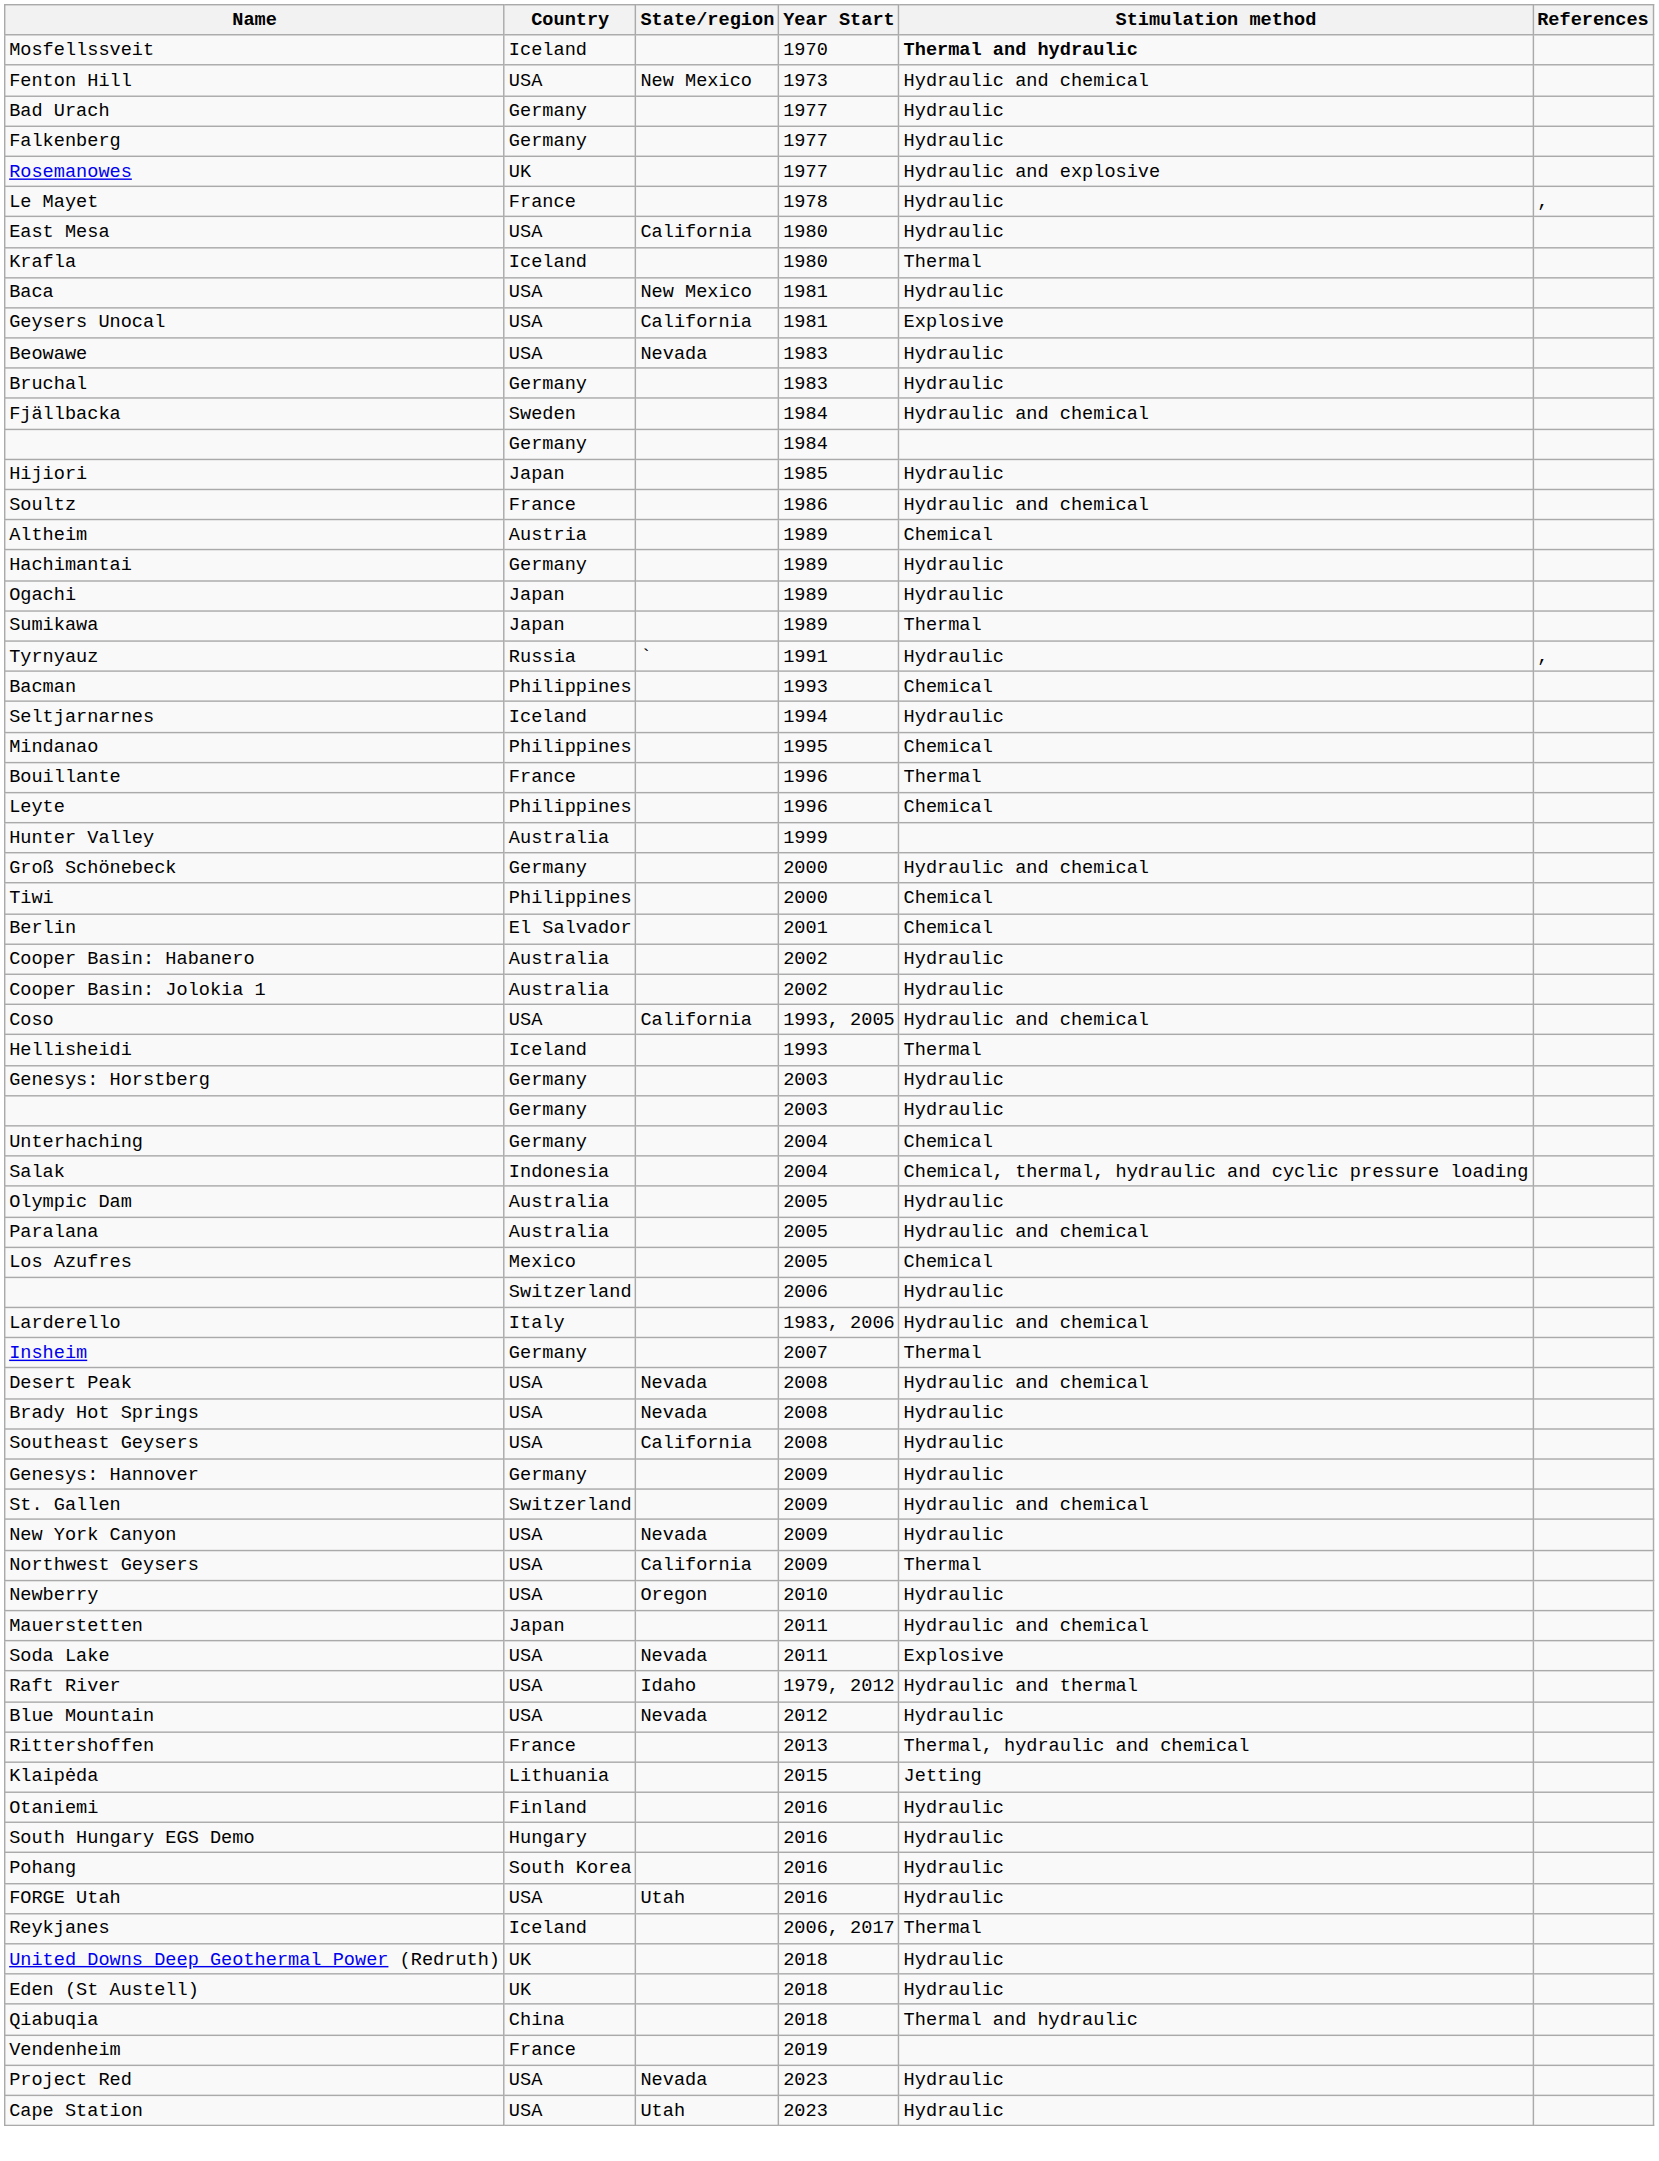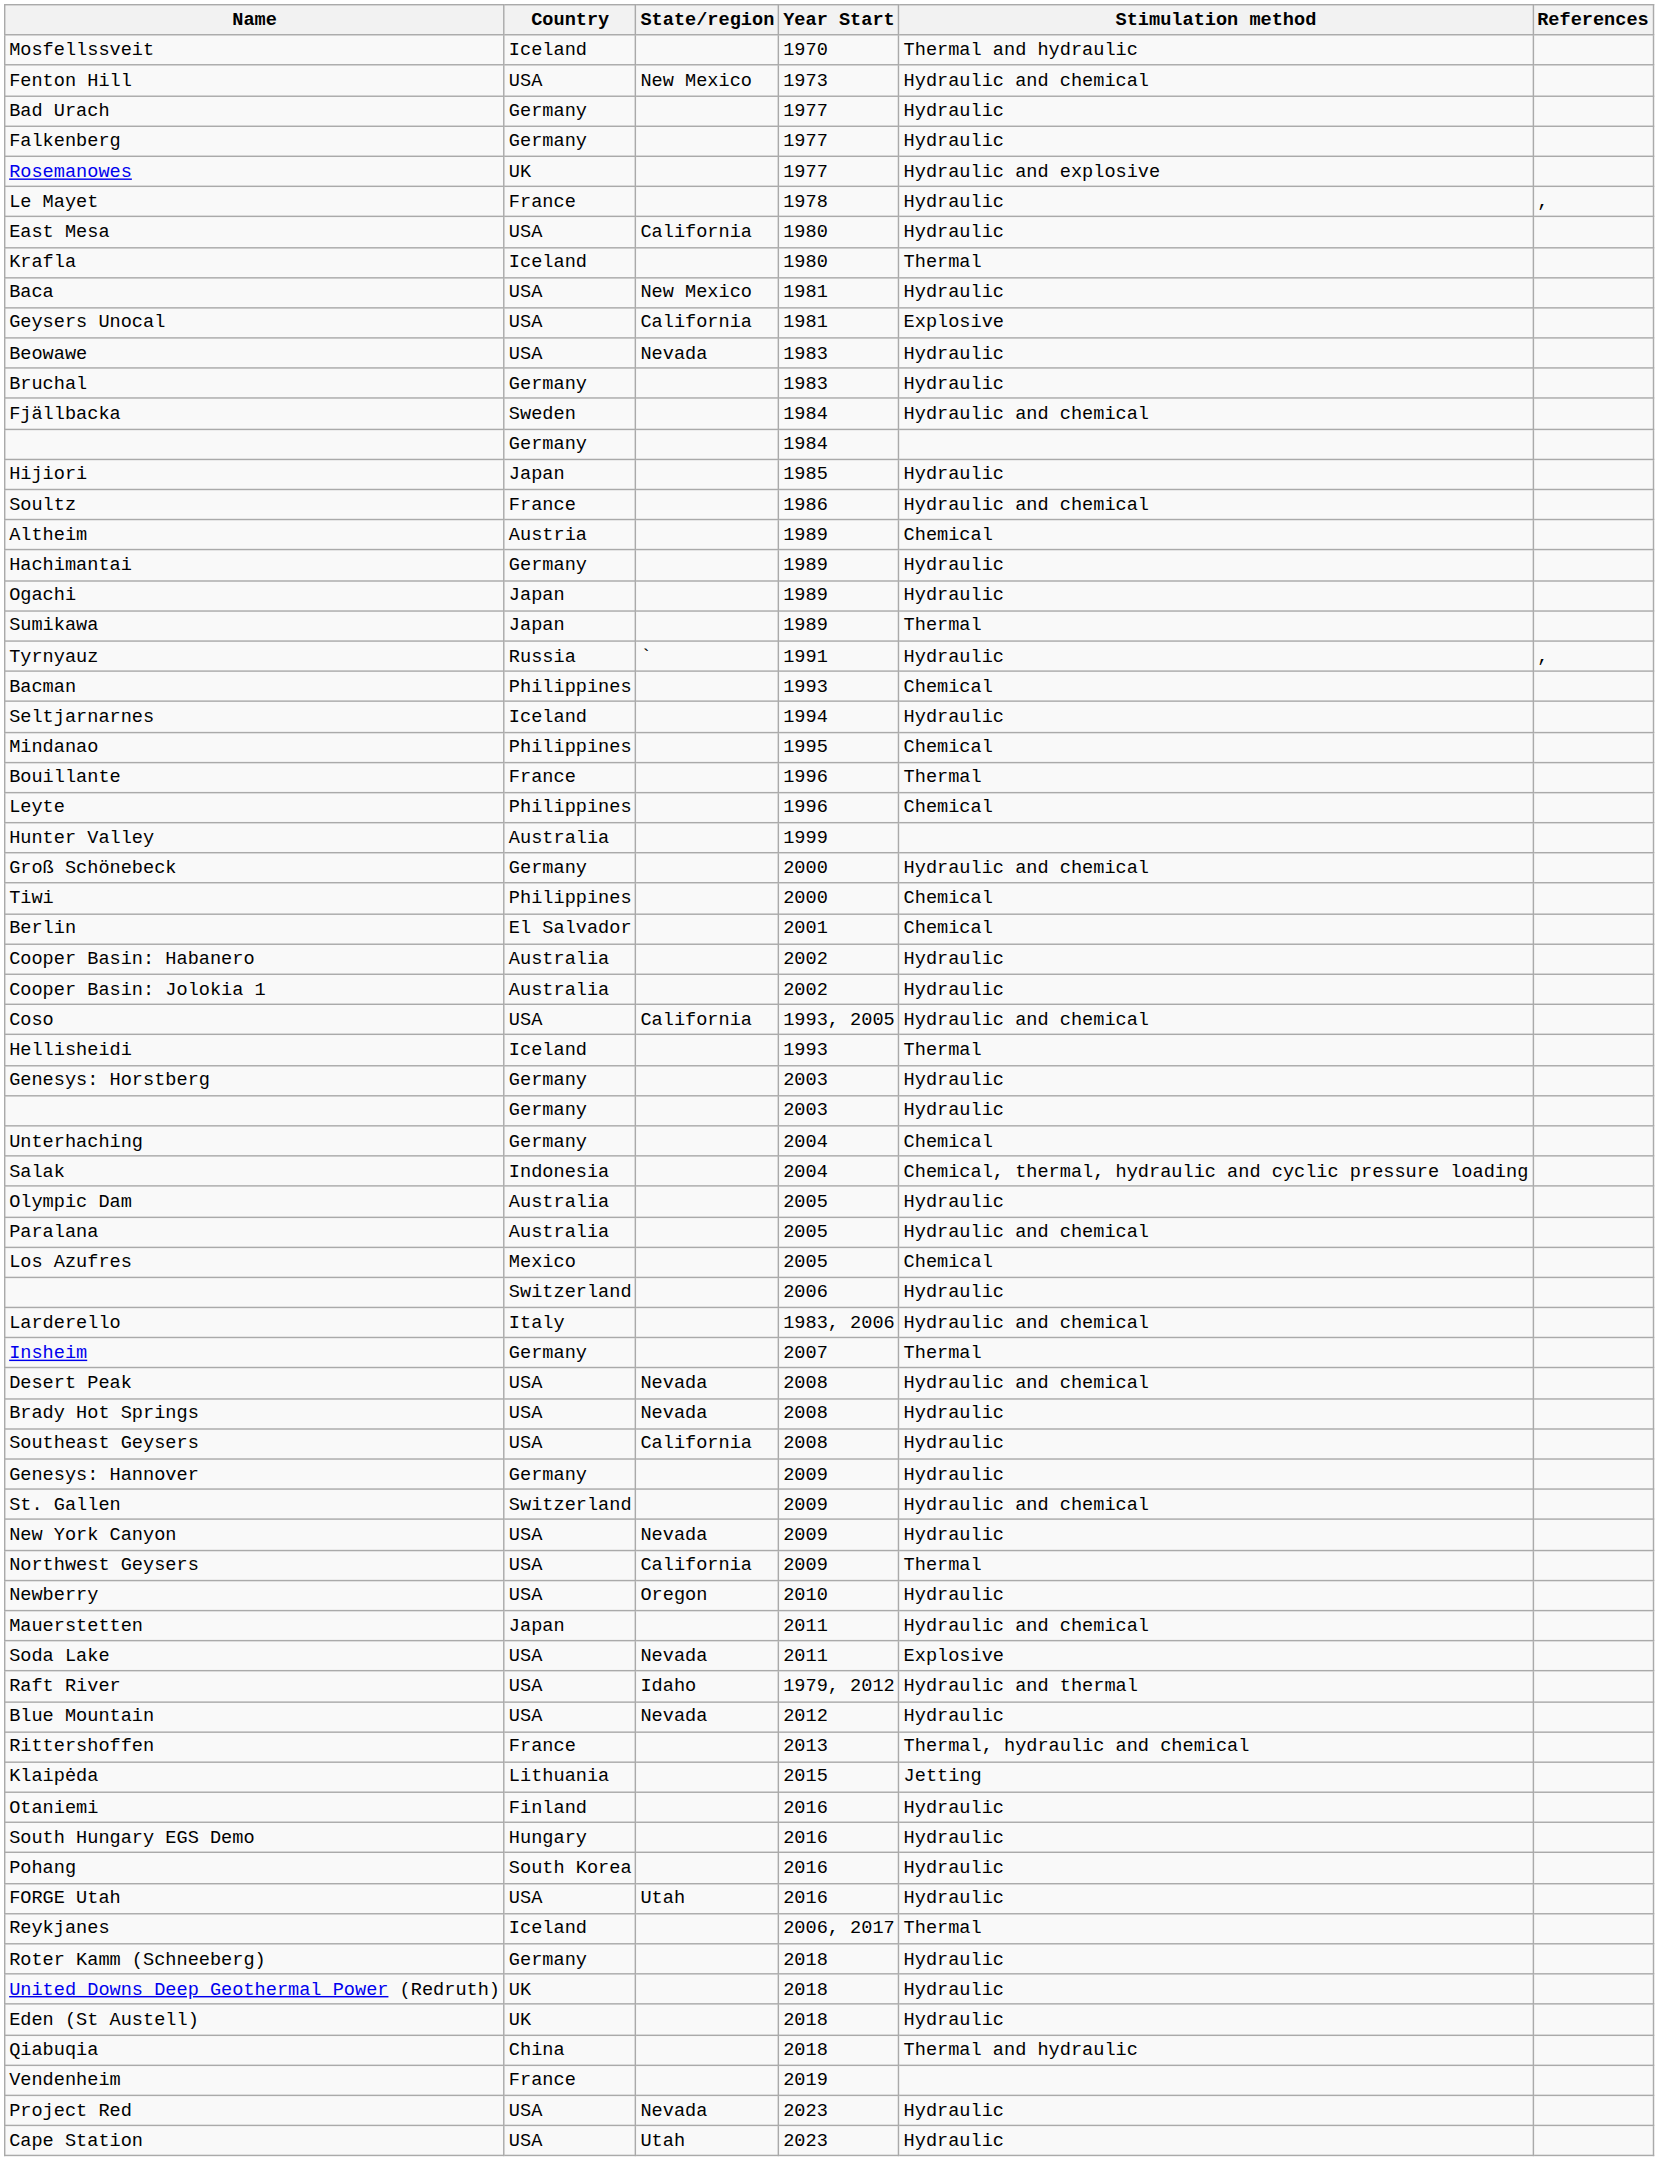 <table class="wikitable sortable mw-collapsible">
 <tr>
 <th>Name</th>
 <th>Country</th>
 <th>State/region</th>
 <th>Year Start</th>
 <th>Stimulation method</th>
 <th>References</th>
 </tr>
 <tr>
 <td>Mosfellssveit</td>
 <td>Iceland</td>
 <td></td>
 <td>1970</td>
-<td><strong>Thermal and hydraulic</strong></td>
+<td>Thermal and hydraulic</td>
 <td></td>
 </tr>
 <tr>
 <td>Fenton Hill</td>
 <td>USA</td>
 <td>New Mexico</td>
 <td>1973</td>
 <td>Hydraulic and chemical</td>
 <td></td>
 </tr>
 <tr>
 <td>Bad Urach</td>
 <td>Germany</td>
 <td></td>
 <td>1977</td>
 <td>Hydraulic</td>
 <td></td>
 </tr>
 <tr>
 <td>Falkenberg</td>
 <td>Germany</td>
 <td></td>
 <td>1977</td>
 <td>Hydraulic</td>
 <td></td>
 </tr>
 <tr>
 <td><a href='#'>Rosemanowes</a></td>
 <td>UK</td>
 <td></td>
 <td>1977</td>
 <td>Hydraulic and explosive</td>
 <td></td>
 </tr>
 <tr>
 <td>Le Mayet</td>
 <td>France</td>
 <td></td>
 <td>1978</td>
 <td>Hydraulic</td>
 <td>,</td>
 </tr>
 <tr>
 <td>East Mesa</td>
 <td>USA</td>
 <td>California</td>
 <td>1980</td>
 <td>Hydraulic</td>
 <td></td>
 </tr>
 <tr>
 <td>Krafla</td>
 <td>Iceland</td>
 <td></td>
 <td>1980</td>
 <td>Thermal</td>
 <td></td>
 </tr>
 <tr>
 <td>Baca</td>
 <td>USA</td>
 <td>New Mexico</td>
 <td>1981</td>
 <td>Hydraulic</td>
 <td></td>
 </tr>
 <tr>
 <td>Geysers Unocal</td>
 <td>USA</td>
 <td>California</td>
 <td>1981</td>
 <td>Explosive</td>
 <td></td>
 </tr>
 <tr>
 <td>Beowawe</td>
 <td>USA</td>
 <td>Nevada</td>
 <td>1983</td>
 <td>Hydraulic</td>
 <td></td>
 </tr>
 <tr>
 <td>Bruchal</td>
 <td>Germany</td>
 <td></td>
 <td>1983</td>
 <td>Hydraulic</td>
 <td></td>
 </tr>
 <tr>
 <td>Fjällbacka</td>
 <td>Sweden</td>
 <td></td>
 <td>1984</td>
 <td>Hydraulic and chemical</td>
 <td></td>
 </tr>
 <tr>
 <td></td>
 <td>Germany</td>
 <td></td>
 <td>1984</td>
 <td></td>
 <td></td>
 </tr>
 <tr>
 <td>Hijiori</td>
 <td>Japan</td>
 <td></td>
 <td>1985</td>
 <td>Hydraulic</td>
 <td></td>
 </tr>
 <tr>
 <td>Soultz</td>
 <td>France</td>
 <td></td>
 <td>1986</td>
 <td>Hydraulic and chemical</td>
 <td></td>
 </tr>
 <tr>
 <td>Altheim</td>
 <td>Austria</td>
 <td></td>
 <td>1989</td>
 <td>Chemical</td>
 <td></td>
 </tr>
 <tr>
 <td>Hachimantai</td>
 <td>Germany</td>
 <td></td>
 <td>1989</td>
 <td>Hydraulic</td>
 <td></td>
 </tr>
 <tr>
 <td>Ogachi</td>
 <td>Japan</td>
 <td></td>
 <td>1989</td>
 <td>Hydraulic</td>
 <td></td>
 </tr>
 <tr>
 <td>Sumikawa</td>
 <td>Japan</td>
 <td></td>
 <td>1989</td>
 <td>Thermal</td>
 <td></td>
 </tr>
 <tr>
 <td>Tyrnyauz</td>
 <td>Russia</td>
 <td>`</td>
 <td>1991</td>
 <td>Hydraulic</td>
 <td>,</td>
 </tr>
 <tr>
 <td>Bacman</td>
 <td>Philippines</td>
 <td></td>
 <td>1993</td>
 <td>Chemical</td>
 <td></td>
 </tr>
 <tr>
 <td>Seltjarnarnes</td>
 <td>Iceland</td>
 <td></td>
 <td>1994</td>
 <td>Hydraulic</td>
 <td></td>
 </tr>
 <tr>
 <td>Mindanao</td>
 <td>Philippines</td>
 <td></td>
 <td>1995</td>
 <td>Chemical</td>
 <td></td>
 </tr>
 <tr>
 <td>Bouillante</td>
 <td>France</td>
 <td></td>
 <td>1996</td>
 <td>Thermal</td>
 <td></td>
 </tr>
 <tr>
 <td>Leyte</td>
 <td>Philippines</td>
 <td></td>
 <td>1996</td>
 <td>Chemical</td>
 <td></td>
 </tr>
 <tr>
 <td>Hunter Valley</td>
 <td>Australia</td>
 <td></td>
 <td>1999</td>
 <td></td>
 <td></td>
 </tr>
 <tr>
 <td>Groß Schönebeck</td>
 <td>Germany</td>
 <td></td>
 <td>2000</td>
 <td>Hydraulic and chemical</td>
 <td></td>
 </tr>
 <tr>
 <td>Tiwi</td>
 <td>Philippines</td>
 <td></td>
 <td>2000</td>
 <td>Chemical</td>
 <td></td>
 </tr>
 <tr>
 <td>Berlin</td>
 <td>El Salvador</td>
 <td></td>
 <td>2001</td>
 <td>Chemical</td>
 <td></td>
 </tr>
 <tr>
 <td>Cooper Basin: Habanero</td>
 <td>Australia</td>
 <td></td>
 <td>2002</td>
 <td>Hydraulic</td>
 <td></td>
 </tr>
 <tr>
 <td>Cooper Basin: Jolokia 1</td>
 <td>Australia</td>
 <td></td>
 <td>2002</td>
 <td>Hydraulic</td>
 <td></td>
 </tr>
 <tr>
 <td>Coso</td>
 <td>USA</td>
 <td>California</td>
 <td>1993, 2005</td>
 <td>Hydraulic and chemical</td>
 <td></td>
 </tr>
 <tr>
 <td>Hellisheidi</td>
 <td>Iceland</td>
 <td></td>
 <td>1993</td>
 <td>Thermal</td>
 <td></td>
 </tr>
 <tr>
 <td>Genesys: Horstberg</td>
 <td>Germany</td>
 <td></td>
 <td>2003</td>
 <td>Hydraulic</td>
 <td></td>
 </tr>
 <tr>
 <td></td>
 <td>Germany</td>
 <td></td>
 <td>2003</td>
 <td>Hydraulic</td>
 <td></td>
 </tr>
 <tr>
 <td>Unterhaching</td>
 <td>Germany</td>
 <td></td>
 <td>2004</td>
 <td>Chemical</td>
 <td></td>
 </tr>
 <tr>
 <td>Salak</td>
 <td>Indonesia</td>
 <td></td>
 <td>2004</td>
 <td>Chemical, thermal, hydraulic and cyclic pressure loading</td>
 <td></td>
 </tr>
 <tr>
 <td>Olympic Dam</td>
 <td>Australia</td>
 <td></td>
 <td>2005</td>
 <td>Hydraulic</td>
 <td></td>
 </tr>
 <tr>
 <td>Paralana</td>
 <td>Australia</td>
 <td></td>
 <td>2005</td>
 <td>Hydraulic and chemical</td>
 <td></td>
 </tr>
 <tr>
 <td>Los Azufres</td>
 <td>Mexico</td>
 <td></td>
 <td>2005</td>
 <td>Chemical</td>
 <td></td>
 </tr>
 <tr>
 <td></td>
 <td>Switzerland</td>
 <td></td>
 <td>2006</td>
 <td>Hydraulic</td>
 <td></td>
 </tr>
 <tr>
 <td>Larderello</td>
 <td>Italy</td>
 <td></td>
 <td>1983, 2006</td>
 <td>Hydraulic and chemical</td>
 <td></td>
 </tr>
 <tr>
 <td><a href='#'>Insheim</a></td>
 <td>Germany</td>
 <td></td>
 <td>2007</td>
 <td>Thermal</td>
 <td></td>
 </tr>
 <tr>
 <td>Desert Peak</td>
 <td>USA</td>
 <td>Nevada</td>
 <td>2008</td>
 <td>Hydraulic and chemical</td>
 <td></td>
 </tr>
 <tr>
 <td>Brady Hot Springs</td>
 <td>USA</td>
 <td>Nevada</td>
 <td>2008</td>
 <td>Hydraulic</td>
 <td></td>
 </tr>
 <tr>
 <td>Southeast Geysers</td>
 <td>USA</td>
 <td>California</td>
 <td>2008</td>
 <td>Hydraulic</td>
 <td></td>
 </tr>
 <tr>
 <td>Genesys: Hannover</td>
 <td>Germany</td>
 <td></td>
 <td>2009</td>
 <td>Hydraulic</td>
 <td></td>
 </tr>
 <tr>
 <td>St. Gallen</td>
 <td>Switzerland</td>
 <td></td>
 <td>2009</td>
 <td>Hydraulic and chemical</td>
 <td></td>
 </tr>
 <tr>
 <td>New York Canyon</td>
 <td>USA</td>
 <td>Nevada</td>
 <td>2009</td>
 <td>Hydraulic</td>
 <td></td>
 </tr>
 <tr>
 <td>Northwest Geysers</td>
 <td>USA</td>
 <td>California</td>
 <td>2009</td>
 <td>Thermal</td>
 <td></td>
 </tr>
 <tr>
 <td>Newberry</td>
 <td>USA</td>
 <td>Oregon</td>
 <td>2010</td>
 <td>Hydraulic</td>
 <td></td>
 </tr>
 <tr>
 <td>Mauerstetten</td>
 <td>Japan</td>
 <td></td>
 <td>2011</td>
 <td>Hydraulic and chemical</td>
 <td></td>
 </tr>
 <tr>
 <td>Soda Lake</td>
 <td>USA</td>
 <td>Nevada</td>
 <td>2011</td>
 <td>Explosive</td>
 <td></td>
 </tr>
 <tr>
 <td>Raft River</td>
 <td>USA</td>
 <td>Idaho</td>
 <td>1979,  2012</td>
 <td>Hydraulic and thermal</td>
 <td></td>
 </tr>
 <tr>
 <td>Blue Mountain</td>
 <td>USA</td>
 <td>Nevada</td>
 <td>2012</td>
 <td>Hydraulic</td>
 <td></td>
 </tr>
 <tr>
 <td>Rittershoffen</td>
 <td>France</td>
 <td></td>
 <td>2013</td>
 <td>Thermal, hydraulic and chemical</td>
 <td></td>
 </tr>
 <tr>
 <td>Klaipėda</td>
 <td>Lithuania</td>
 <td></td>
 <td>2015</td>
 <td>Jetting</td>
 <td></td>
 </tr>
 <tr>
 <td>Otaniemi</td>
 <td>Finland</td>
 <td></td>
 <td>2016</td>
 <td>Hydraulic</td>
 <td></td>
 </tr>
 <tr>
 <td>South Hungary EGS Demo</td>
 <td>Hungary</td>
 <td></td>
 <td>2016</td>
 <td>Hydraulic</td>
 <td></td>
 </tr>
 <tr>
 <td>Pohang</td>
 <td>South Korea</td>
 <td></td>
 <td>2016</td>
 <td>Hydraulic</td>
 <td></td>
 </tr>
 <tr>
 <td>FORGE Utah</td>
 <td>USA</td>
 <td>Utah</td>
 <td>2016</td>
 <td>Hydraulic</td>
 <td></td>
 </tr>
 <tr>
 <td>Reykjanes</td>
 <td>Iceland</td>
 <td></td>
 <td>2006, 2017</td>
 <td>Thermal</td>
 <td></td>
 </tr>
 <tr>
+<td>Roter Kamm (Schneeberg)</td>
+<td>Germany</td>
+<td></td>
+<td>2018</td>
+<td>Hydraulic</td>
+<td></td>
+</tr>
+<tr>
 <td><a href='#'>United Downs Deep Geothermal Power</a> (Redruth)</td>
 <td>UK</td>
 <td></td>
 <td>2018</td>
 <td>Hydraulic</td>
 <td></td>
 </tr>
 <tr>
 <td>Eden (St Austell)</td>
 <td>UK</td>
 <td></td>
 <td>2018</td>
 <td>Hydraulic</td>
 <td></td>
 </tr>
 <tr>
 <td>Qiabuqia</td>
 <td>China</td>
 <td></td>
 <td>2018</td>
 <td>Thermal and hydraulic</td>
 <td></td>
 </tr>
 <tr>
 <td>Vendenheim</td>
 <td>France</td>
 <td></td>
 <td>2019</td>
 <td></td>
 <td></td>
 </tr>
 <tr>
 <td>Project Red</td>
 <td>USA</td>
 <td>Nevada</td>
 <td>2023</td>
 <td>Hydraulic</td>
 <td></td>
 </tr>
 <tr>
 <td>Cape Station</td>
 <td>USA</td>
 <td>Utah</td>
 <td>2023</td>
 <td>Hydraulic</td>
 <td></td>
 </tr>
 </table>
